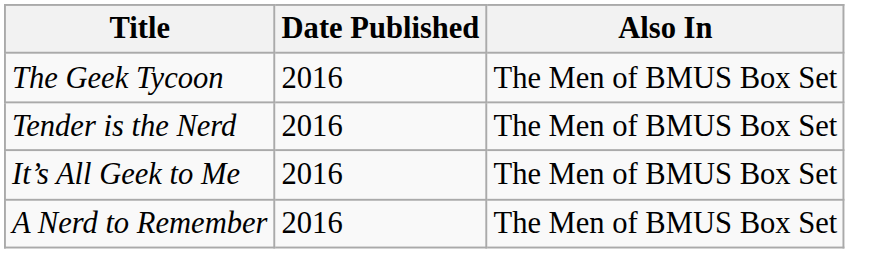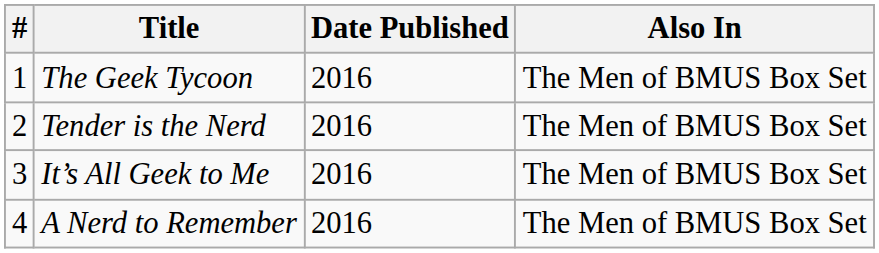 <table class="wikitable">
 <tr>
+<th>#</th>
 <th>Title</th>
 <th>Date Published</th>
 <th>Also In</th>
 </tr>
 <tr>
+<td>1</td>
 <td><em>The Geek Tycoon</em></td>
 <td>2016</td>
 <td>The Men of BMUS Box Set</td>
 </tr>
 <tr>
+<td>2</td>
 <td><em>Tender is the Nerd</em></td>
 <td>2016</td>
 <td>The Men of BMUS Box Set</td>
 </tr>
 <tr>
+<td>3</td>
 <td><em>It’s All Geek to Me</em></td>
 <td>2016</td>
 <td>The Men of BMUS Box Set</td>
 </tr>
 <tr>
+<td>4</td>
 <td><em>A Nerd to Remember</em></td>
 <td>2016</td>
 <td>The Men of BMUS Box Set</td>
 </tr>
 </table>
